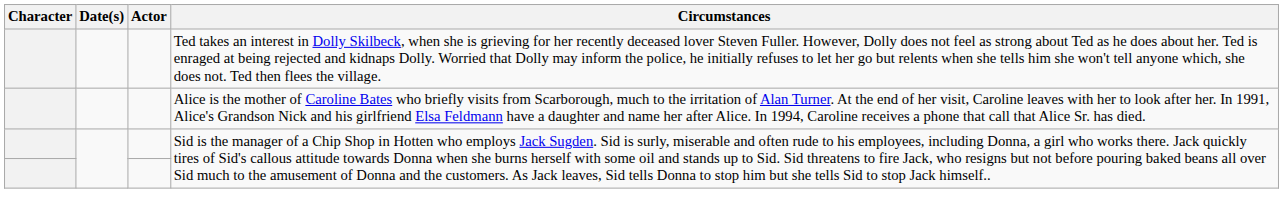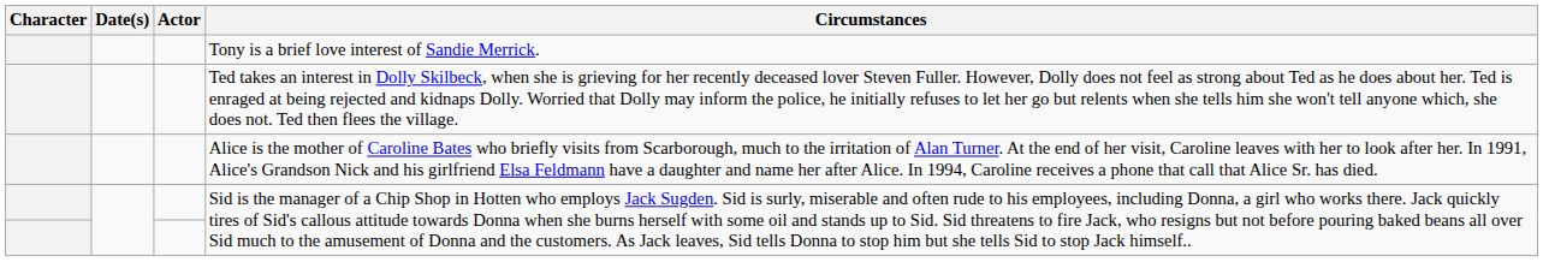 <table class="wikitable plainrowheaders" style="font-size:90%">
 <tr>
 <th scope="col">Character</th>
 <th scope="col">Date(s)</th>
 <th scope="col">Actor</th>
 <th scope="col">Circumstances</th>
+</tr>
+<tr valign="top">
+<th scope="row"></th>
+<td></td>
+<td></td>
+<td>Tony is a brief love interest of <a href='#'>Sandie Merrick</a>.</td>
 </tr>
 <tr valign="top">
 <th scope="row"></th>
 <td></td>
 <td></td>
 <td>Ted takes an interest in <a href='#'>Dolly Skilbeck</a>, when she is grieving for her recently deceased lover Steven Fuller. However, Dolly does not feel as strong about Ted as he does about her. Ted is enraged at being rejected and kidnaps Dolly. Worried that Dolly may inform the police, he initially refuses to let her go but relents when she tells him she won't tell anyone which, she does not. Ted then flees the village.</td>
 </tr>
 <tr valign="top">
 <th scope="row"></th>
 <td></td>
 <td></td>
 <td>Alice is the mother of <a href='#'>Caroline Bates</a> who briefly visits from Scarborough, much to the irritation of <a href='#'>Alan Turner</a>. At the end of her visit, Caroline leaves with her to look after her. In 1991, Alice's Grandson Nick and his girlfriend <a href='#'>Elsa Feldmann</a> have a daughter and name her after Alice. In 1994, Caroline receives a phone that call that Alice Sr. has died.</td>
 </tr>
 <tr valign="top">
 <th scope="row"></th>
 <td rowspan="2"></td>
 <td></td>
 <td rowspan="2">Sid is the manager of a Chip Shop in Hotten who employs <a href='#'>Jack Sugden</a>. Sid is surly, miserable and often rude to his employees, including Donna, a girl who works there. Jack quickly tires of Sid's callous attitude towards Donna when she burns herself with some oil and stands up to Sid. Sid threatens to fire Jack, who resigns but not before pouring baked beans all over Sid much to the amusement of Donna and the customers. As Jack leaves, Sid tells Donna to stop him but she tells Sid to stop Jack himself..</td>
 </tr>
 <tr valign="top">
 <th scope="row"></th>
 <td></td>
 </tr>
 </table>
